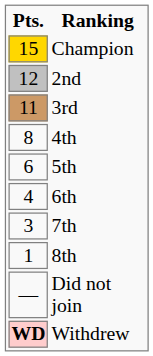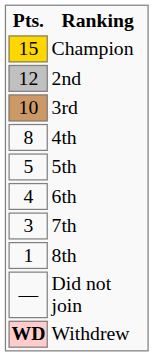 <table bgcolor=#F9F9F9 style="float: right; border: 1px solid gray; margin: .46em 0 0 .2em;">
 <tr>
 <th width="25px">Pts.</th>
 <th width="75px">Ranking</th>
 </tr>
 <tr>
 <td bgcolor=gold align=center style="border: 1px solid gray;">15</td>
 <td>Champion</td>
 </tr>
 <tr>
 <td bgcolor=silver align=center style="border: 1px solid gray;">12</td>
 <td>2nd</td>
 </tr>
 <tr>
-<td bgcolor=#CC9966 align=center style="border: 1px solid gray;">11</td>
+<td bgcolor=#CC9966 align=center style="border: 1px solid gray;">10</td>
 <td>3rd</td>
 </tr>
 <tr>
 <td align=center style="border: 1px solid gray;">8</td>
 <td>4th</td>
 </tr>
 <tr>
-<td align=center style="border: 1px solid gray;">6</td>
+<td align=center style="border: 1px solid gray;">5</td>
 <td>5th</td>
 </tr>
 <tr>
 <td align=center style="border: 1px solid gray;">4</td>
 <td>6th</td>
 </tr>
 <tr>
 <td align=center style="border: 1px solid gray;">3</td>
 <td>7th</td>
 </tr>
 <tr>
 <td align=center style="border: 1px solid gray;">1</td>
 <td>8th</td>
 </tr>
 <tr>
 <td align=center style="border: 1px solid gray;">—</td>
 <td>Did not join</td>
 </tr>
 <tr>
 <td bgcolor=#FFCCCC align=center style="border: 1px solid gray;"><strong>WD</strong></td>
 <td>Withdrew</td>
 </tr>
 </table>
